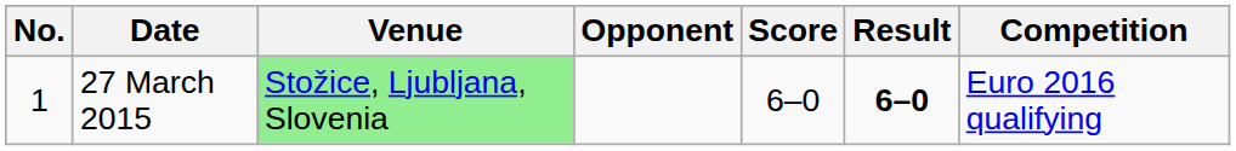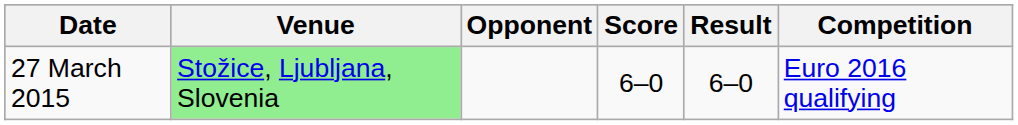 <table class="wikitable sortable">
 <tr>
-<th scope="col">No.</th>
 <th scope="col">Date</th>
 <th scope="col">Venue</th>
 <th scope="col">Opponent</th>
 <th scope="col">Score</th>
 <th scope="col">Result</th>
 <th scope="col">Competition</th>
 </tr>
 <tr>
-<td style="text-align:center">1</td>
 <td>27 March 2015</td>
 <td style="background: lightgreen;"><a href='#'>Stožice</a>, <a href='#'>Ljubljana</a>, Slovenia</td>
 <td></td>
 <td style="text-align:center">6–0</td>
-<td style="text-align:center"><strong>6–0</strong></td>
+<td style="text-align:center">6–0</td>
 <td><a href='#'>Euro 2016 qualifying</a></td>
 </tr>
 </table>
